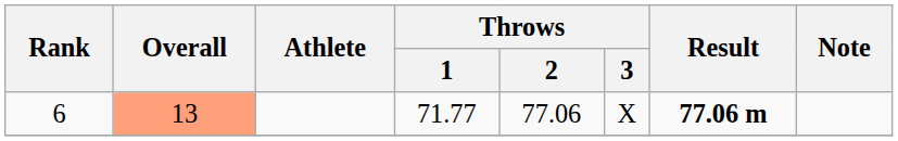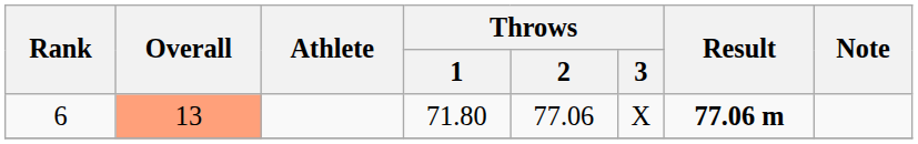 <table class="wikitable" style=" text-align:center; font-size:110%;" width="95%">
 <tr>
 <th rowspan="2">Rank</th>
 <th rowspan="2">Overall</th>
 <th rowspan="2">Athlete</th>
 <th colspan="3">Throws</th>
 <th rowspan="2">Result</th>
 <th rowspan="2">Note</th>
 </tr>
 <tr>
 <th>1</th>
 <th>2</th>
 <th>3</th>
 </tr>
 <tr>
 <td>6</td>
 <td style="background: lightsalmon;">13</td>
 <td align=left></td>
-<td>71.77</td>
+<td>71.80</td>
 <td>77.06</td>
 <td>X</td>
 <td><strong>77.06 m</strong></td>
 <td></td>
 </tr>
 <tr>
 </tr>
 </table>
